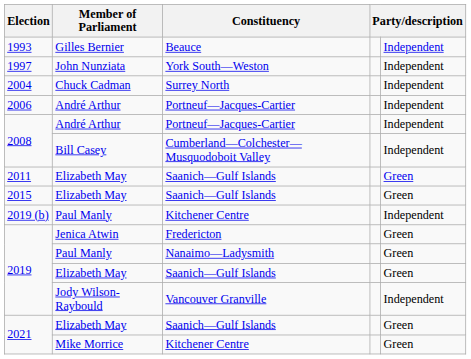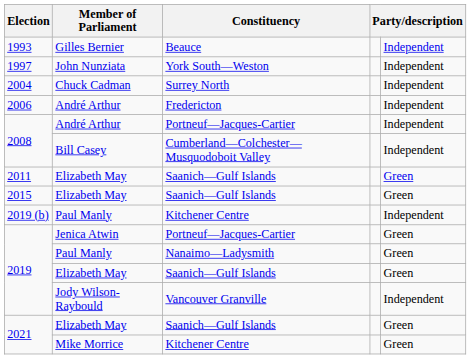 <table class="wikitable sortable">
 <tr>
 <th>Election</th>
 <th>Member of Parliament</th>
 <th>Constituency</th>
 <th colspan=2>Party/description</th>
 </tr>
 <tr>
 <td><a href='#'>1993</a></td>
 <td><a href='#'>Gilles Bernier</a></td>
 <td><a href='#'>Beauce</a></td>
 <td> </td>
 <td><a href='#'>Independent</a></td>
 </tr>
 <tr>
 <td><a href='#'>1997</a></td>
 <td><a href='#'>John Nunziata</a></td>
 <td><a href='#'>York South—Weston</a></td>
 <td> </td>
 <td>Independent</td>
 </tr>
 <tr>
 <td><a href='#'>2004</a></td>
 <td><a href='#'>Chuck Cadman</a></td>
 <td><a href='#'>Surrey North</a></td>
 <td> </td>
 <td>Independent</td>
 </tr>
 <tr>
 <td><a href='#'>2006</a></td>
 <td><a href='#'>André Arthur</a></td>
-<td><a href='#'>Portneuf—Jacques-Cartier</a></td>
+<td><a href='#'>Fredericton</a></td>
 <td> </td>
 <td>Independent</td>
 </tr>
 <tr>
 <td rowspan="2"><a href='#'>2008</a></td>
 <td><a href='#'>André Arthur</a></td>
 <td><a href='#'>Portneuf—Jacques-Cartier</a></td>
 <td> </td>
 <td>Independent</td>
 </tr>
 <tr>
 <td><a href='#'>Bill Casey</a></td>
 <td><a href='#'>Cumberland—Colchester—Musquodoboit Valley</a></td>
 <td> </td>
 <td>Independent</td>
 </tr>
 <tr>
 <td><a href='#'>2011</a></td>
 <td><a href='#'>Elizabeth May</a></td>
 <td><a href='#'>Saanich—Gulf Islands</a></td>
 <td> </td>
 <td><a href='#'>Green</a></td>
 </tr>
 <tr>
 <td><a href='#'>2015</a></td>
 <td><a href='#'>Elizabeth May</a></td>
 <td><a href='#'>Saanich—Gulf Islands</a></td>
 <td> </td>
 <td>Green</td>
 </tr>
 <tr>
 <td><a href='#'>2019 (b)</a></td>
 <td><a href='#'>Paul Manly</a></td>
 <td><a href='#'>Kitchener Centre</a></td>
 <td> </td>
 <td>Independent</td>
 </tr>
 <tr>
 <td rowspan="4"><a href='#'>2019</a></td>
 <td><a href='#'>Jenica Atwin</a></td>
-<td><a href='#'>Fredericton</a></td>
+<td><a href='#'>Portneuf—Jacques-Cartier</a></td>
 <td> </td>
 <td>Green</td>
 </tr>
 <tr>
 <td><a href='#'>Paul Manly</a></td>
 <td><a href='#'>Nanaimo—Ladysmith</a></td>
 <td> </td>
 <td>Green</td>
 </tr>
 <tr>
 <td><a href='#'>Elizabeth May</a></td>
 <td><a href='#'>Saanich—Gulf Islands</a></td>
 <td> </td>
 <td>Green</td>
 </tr>
 <tr>
 <td><a href='#'>Jody Wilson-Raybould</a></td>
 <td><a href='#'>Vancouver Granville</a></td>
 <td> </td>
 <td>Independent</td>
 </tr>
 <tr>
 <td rowspan="2"><a href='#'>2021</a></td>
 <td><a href='#'>Elizabeth May</a></td>
 <td><a href='#'>Saanich—Gulf Islands</a></td>
 <td> </td>
 <td>Green</td>
 </tr>
 <tr>
 <td><a href='#'>Mike Morrice</a></td>
 <td><a href='#'>Kitchener Centre</a></td>
 <td> </td>
 <td>Green</td>
 </tr>
 </table>
